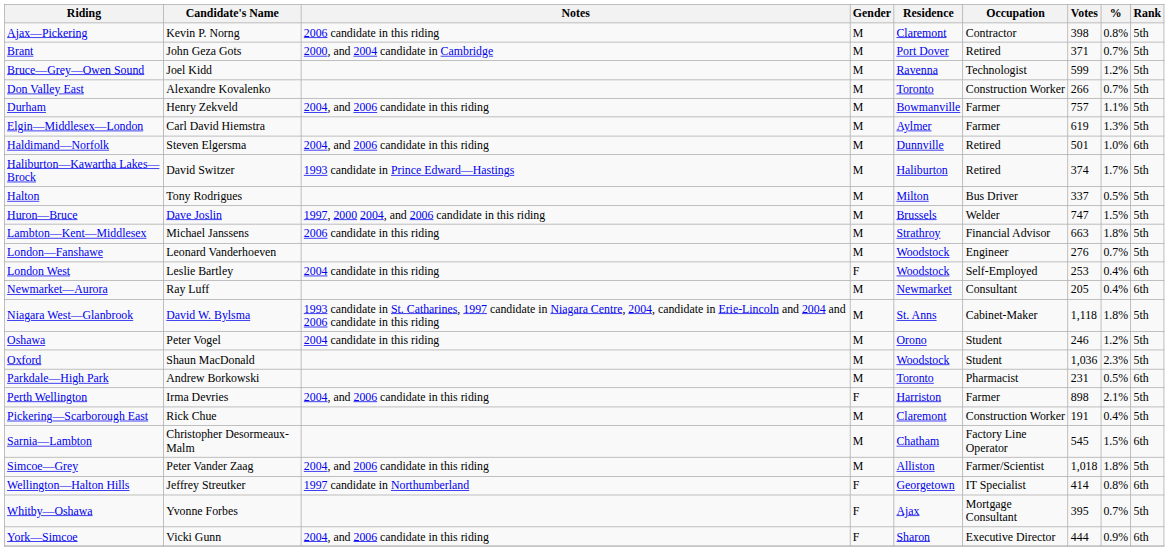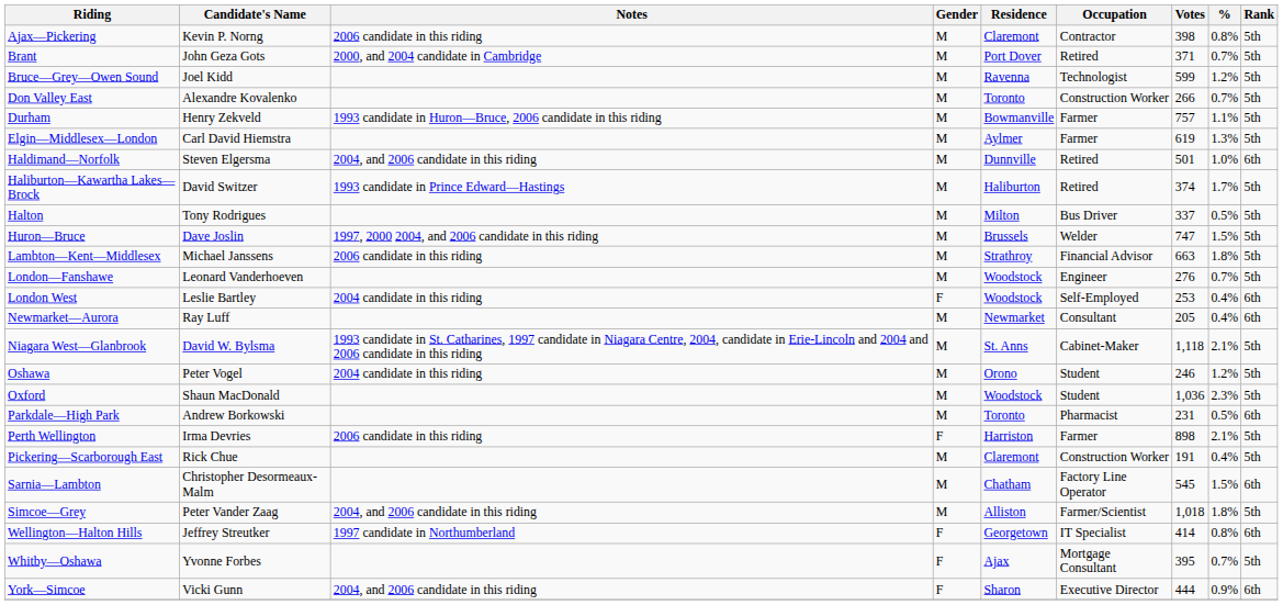 <table class="wikitable">
 <tr>
 <th>Riding</th>
 <th>Candidate's Name</th>
 <th>Notes</th>
 <th>Gender</th>
 <th>Residence</th>
 <th>Occupation</th>
 <th>Votes</th>
 <th>%</th>
 <th>Rank</th>
 </tr>
 <tr>
 <td><a href='#'>Ajax—Pickering</a></td>
 <td>Kevin P. Norng</td>
 <td><a href='#'>2006</a> candidate in this riding</td>
 <td>M</td>
 <td><a href='#'>Claremont</a></td>
 <td>Contractor</td>
 <td>398</td>
 <td>0.8%</td>
 <td>5th</td>
 </tr>
 <tr>
 <td><a href='#'>Brant</a></td>
 <td>John Geza Gots</td>
 <td><a href='#'>2000</a>, and <a href='#'>2004</a> candidate in <a href='#'>Cambridge</a></td>
 <td>M</td>
 <td><a href='#'>Port Dover</a></td>
 <td>Retired</td>
 <td>371</td>
 <td>0.7%</td>
 <td>5th</td>
 </tr>
 <tr>
 <td><a href='#'>Bruce—Grey—Owen Sound</a></td>
 <td>Joel Kidd</td>
 <td></td>
 <td>M</td>
 <td><a href='#'>Ravenna</a></td>
 <td>Technologist</td>
 <td>599</td>
 <td>1.2%</td>
 <td>5th</td>
 </tr>
 <tr>
 <td><a href='#'>Don Valley East</a></td>
 <td>Alexandre Kovalenko</td>
 <td></td>
 <td>M</td>
 <td><a href='#'>Toronto</a></td>
 <td>Construction Worker</td>
 <td>266</td>
 <td>0.7%</td>
 <td>5th</td>
 </tr>
 <tr>
 <td><a href='#'>Durham</a></td>
 <td>Henry Zekveld</td>
-<td><a href='#'>2004</a>, and <a href='#'>2006</a> candidate in this riding</td>
+<td><a href='#'>1993</a> candidate in <a href='#'>Huron—Bruce</a>, <a href='#'>2006</a> candidate in this riding</td>
 <td>M</td>
 <td><a href='#'>Bowmanville</a></td>
 <td>Farmer</td>
 <td>757</td>
 <td>1.1%</td>
 <td>5th</td>
 </tr>
 <tr>
 <td><a href='#'>Elgin—Middlesex—London</a></td>
 <td>Carl David Hiemstra</td>
 <td></td>
 <td>M</td>
 <td><a href='#'>Aylmer</a></td>
 <td>Farmer</td>
 <td>619</td>
 <td>1.3%</td>
 <td>5th</td>
 </tr>
 <tr>
 <td><a href='#'>Haldimand—Norfolk</a></td>
 <td>Steven Elgersma</td>
 <td><a href='#'>2004</a>, and <a href='#'>2006</a> candidate in this riding</td>
 <td>M</td>
 <td><a href='#'>Dunnville</a></td>
 <td>Retired</td>
 <td>501</td>
 <td>1.0%</td>
 <td>6th</td>
 </tr>
 <tr>
 <td><a href='#'>Haliburton—Kawartha Lakes—Brock</a></td>
 <td>David Switzer</td>
 <td><a href='#'>1993</a> candidate in <a href='#'>Prince Edward—Hastings</a></td>
 <td>M</td>
 <td><a href='#'>Haliburton</a></td>
 <td>Retired</td>
 <td>374</td>
 <td>1.7%</td>
 <td>5th</td>
 </tr>
 <tr>
 <td><a href='#'>Halton</a></td>
 <td>Tony Rodrigues</td>
 <td></td>
 <td>M</td>
 <td><a href='#'>Milton</a></td>
 <td>Bus Driver</td>
 <td>337</td>
 <td>0.5%</td>
 <td>5th</td>
 </tr>
 <tr>
 <td><a href='#'>Huron—Bruce</a></td>
 <td><a href='#'>Dave Joslin</a></td>
 <td><a href='#'>1997</a>, <a href='#'>2000</a>  <a href='#'>2004</a>, and <a href='#'>2006</a> candidate in this riding</td>
 <td>M</td>
 <td><a href='#'>Brussels</a></td>
 <td>Welder</td>
 <td>747</td>
 <td>1.5%</td>
 <td>5th</td>
 </tr>
 <tr>
 <td><a href='#'>Lambton—Kent—Middlesex</a></td>
 <td>Michael Janssens</td>
 <td><a href='#'>2006</a> candidate in this riding</td>
 <td>M</td>
 <td><a href='#'>Strathroy</a></td>
 <td>Financial Advisor</td>
 <td>663</td>
 <td>1.8%</td>
 <td>5th</td>
 </tr>
 <tr>
 <td><a href='#'>London—Fanshawe</a></td>
 <td>Leonard Vanderhoeven</td>
 <td></td>
 <td>M</td>
 <td><a href='#'>Woodstock</a></td>
 <td>Engineer</td>
 <td>276</td>
 <td>0.7%</td>
 <td>5th</td>
 </tr>
 <tr>
 <td><a href='#'>London West</a></td>
 <td>Leslie Bartley</td>
 <td><a href='#'>2004</a> candidate in this riding</td>
 <td>F</td>
 <td><a href='#'>Woodstock</a></td>
 <td>Self-Employed</td>
 <td>253</td>
 <td>0.4%</td>
 <td>6th</td>
 </tr>
 <tr>
 <td><a href='#'>Newmarket—Aurora</a></td>
 <td>Ray Luff</td>
 <td></td>
 <td>M</td>
 <td><a href='#'>Newmarket</a></td>
 <td>Consultant</td>
 <td>205</td>
 <td>0.4%</td>
 <td>6th</td>
 </tr>
 <tr>
 <td><a href='#'>Niagara West—Glanbrook</a></td>
 <td><a href='#'>David W. Bylsma</a></td>
 <td><a href='#'>1993</a> candidate in <a href='#'>St. Catharines</a>, <a href='#'>1997</a> candidate in <a href='#'>Niagara Centre</a>, <a href='#'>2004</a>, candidate in <a href='#'>Erie-Lincoln</a> and <a href='#'>2004</a> and <a href='#'>2006</a> candidate in this riding</td>
 <td>M</td>
 <td><a href='#'>St. Anns</a></td>
 <td>Cabinet-Maker</td>
 <td>1,118</td>
-<td>1.8%</td>
+<td>2.1%</td>
 <td>5th</td>
 </tr>
 <tr>
 <td><a href='#'>Oshawa</a></td>
 <td>Peter Vogel</td>
 <td><a href='#'>2004</a> candidate in this riding</td>
 <td>M</td>
 <td><a href='#'>Orono</a></td>
 <td>Student</td>
 <td>246</td>
 <td>1.2%</td>
 <td>5th</td>
 </tr>
 <tr>
 <td><a href='#'>Oxford</a></td>
 <td>Shaun MacDonald</td>
 <td></td>
 <td>M</td>
 <td><a href='#'>Woodstock</a></td>
 <td>Student</td>
 <td>1,036</td>
 <td>2.3%</td>
 <td>5th</td>
 </tr>
 <tr>
 <td><a href='#'>Parkdale—High Park</a></td>
 <td>Andrew Borkowski</td>
 <td></td>
 <td>M</td>
 <td><a href='#'>Toronto</a></td>
 <td>Pharmacist</td>
 <td>231</td>
 <td>0.5%</td>
 <td>6th</td>
 </tr>
 <tr>
 <td><a href='#'>Perth Wellington</a></td>
 <td>Irma Devries</td>
-<td><a href='#'>2004</a>, and <a href='#'>2006</a> candidate in this riding</td>
+<td><a href='#'>2006</a> candidate in this riding</td>
 <td>F</td>
 <td><a href='#'>Harriston</a></td>
 <td>Farmer</td>
 <td>898</td>
 <td>2.1%</td>
 <td>5th</td>
 </tr>
 <tr>
 <td><a href='#'>Pickering—Scarborough East</a></td>
 <td>Rick Chue</td>
 <td></td>
 <td>M</td>
 <td><a href='#'>Claremont</a></td>
 <td>Construction Worker</td>
 <td>191</td>
 <td>0.4%</td>
 <td>5th</td>
 </tr>
 <tr>
 <td><a href='#'>Sarnia—Lambton</a></td>
 <td>Christopher Desormeaux-Malm</td>
 <td></td>
 <td>M</td>
 <td><a href='#'>Chatham</a></td>
 <td>Factory Line Operator</td>
 <td>545</td>
 <td>1.5%</td>
 <td>6th</td>
 </tr>
 <tr>
 <td><a href='#'>Simcoe—Grey</a></td>
 <td>Peter Vander Zaag</td>
 <td><a href='#'>2004</a>, and <a href='#'>2006</a> candidate in this riding</td>
 <td>M</td>
 <td><a href='#'>Alliston</a></td>
 <td>Farmer/Scientist</td>
 <td>1,018</td>
 <td>1.8%</td>
 <td>5th</td>
 </tr>
 <tr>
 <td><a href='#'>Wellington—Halton Hills</a></td>
 <td>Jeffrey Streutker</td>
 <td><a href='#'>1997</a> candidate in <a href='#'>Northumberland</a></td>
 <td>F</td>
 <td><a href='#'>Georgetown</a></td>
 <td>IT Specialist</td>
 <td>414</td>
 <td>0.8%</td>
 <td>6th</td>
 </tr>
 <tr>
 <td><a href='#'>Whitby—Oshawa</a></td>
 <td>Yvonne Forbes</td>
 <td></td>
 <td>F</td>
 <td><a href='#'>Ajax</a></td>
 <td>Mortgage Consultant</td>
 <td>395</td>
 <td>0.7%</td>
 <td>5th</td>
 </tr>
 <tr>
 <td><a href='#'>York—Simcoe</a></td>
 <td>Vicki Gunn</td>
 <td><a href='#'>2004</a>, and <a href='#'>2006</a> candidate in this riding</td>
 <td>F</td>
 <td><a href='#'>Sharon</a></td>
 <td>Executive Director</td>
 <td>444</td>
 <td>0.9%</td>
 <td>6th</td>
 </tr>
 <tr>
 </tr>
 </table>
